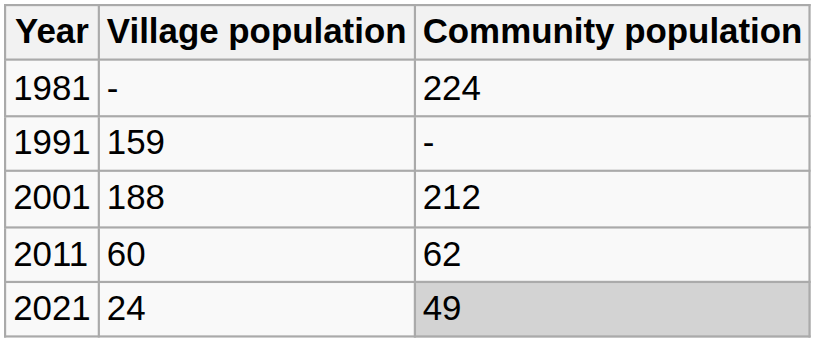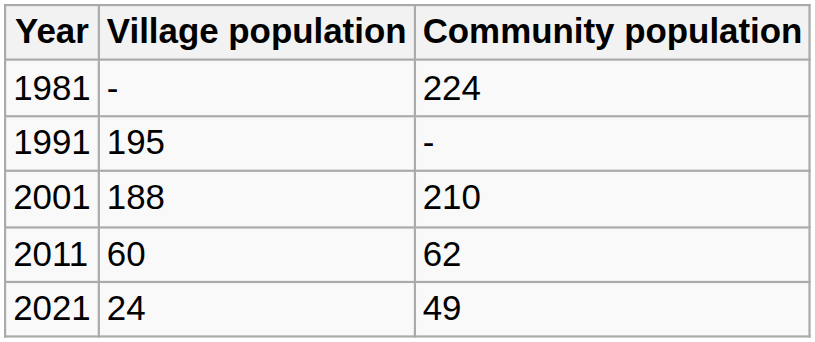 <table class="wikitable">
 <tr>
 <th>Year</th>
 <th>Village population</th>
 <th>Community population</th>
 </tr>
 <tr>
 <td>1981</td>
 <td>-</td>
 <td>224</td>
 </tr>
 <tr>
 <td>1991</td>
-<td>159</td>
+<td>195</td>
 <td>-</td>
 </tr>
 <tr>
 <td>2001</td>
 <td>188</td>
-<td>212</td>
+<td>210</td>
 </tr>
 <tr>
 <td>2011</td>
 <td>60</td>
 <td>62</td>
 </tr>
 <tr>
 <td>2021</td>
 <td>24</td>
-<td style="background: lightgrey;">49</td>
+<td>49</td>
 </tr>
 </table>
